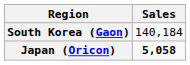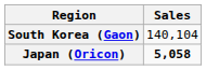 <table class="wikitable plainrowheaders" style="text-align:center">
 <tr>
 <th scope="col">Region</th>
 <th scope="col">Sales</th>
 </tr>
 <tr>
 <th scope="row">South Korea (<a href='#'>Gaon</a>)<br></th>
-<td>140,184</td>
+<td>140,104</td>
 </tr>
 <tr>
 <th scope="row">Japan (<a href='#'>Oricon</a>)</th>
 <td><strong>5,058</strong></td>
 </tr>
 </table>
